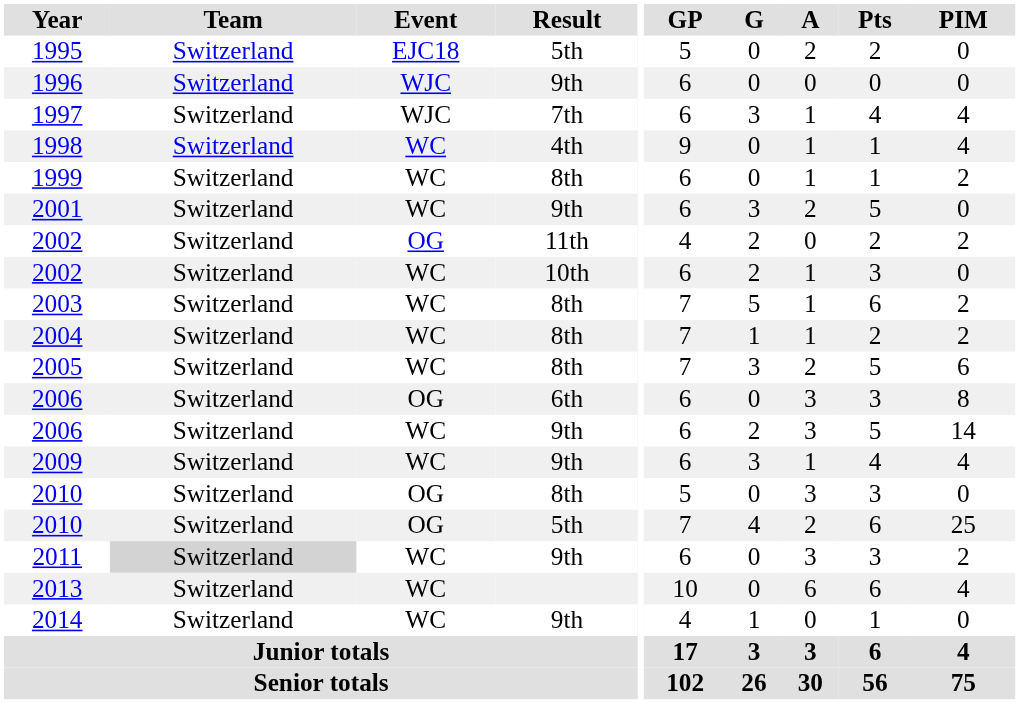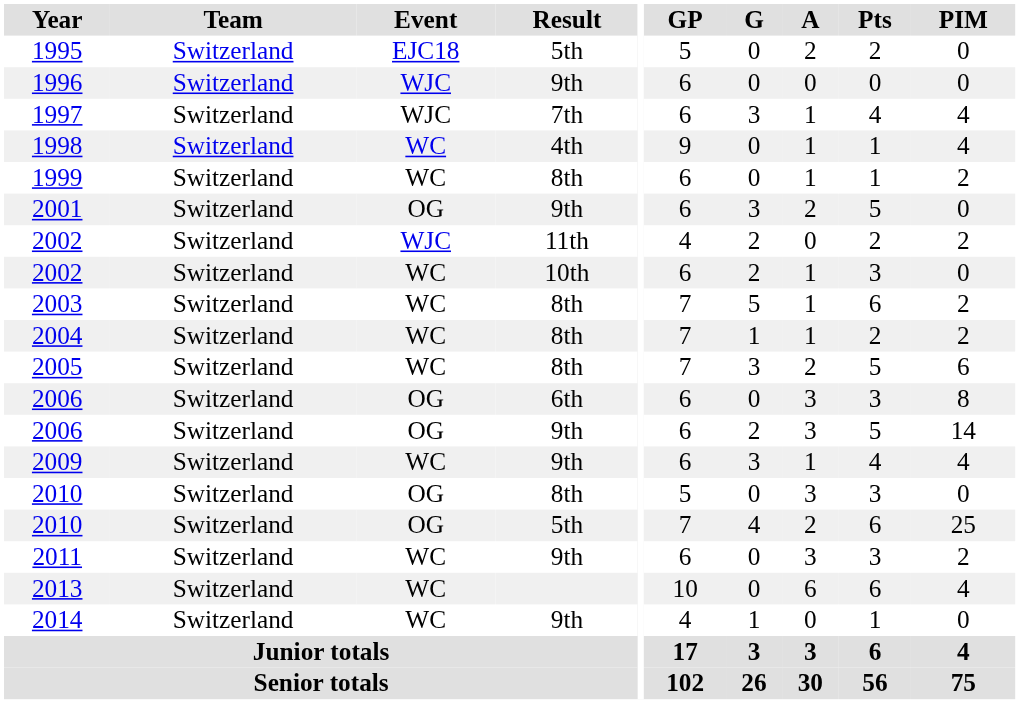 <table border="0" cellpadding="1" cellspacing="0" ID="Table3" style="text-align:center; width:40em">
 <tr ALIGN="center" bgcolor="#e0e0e0">
 <th>Year</th>
 <th>Team</th>
 <th>Event</th>
 <th>Result</th>
 <th rowspan="99" bgcolor="#ffffff"></th>
 <th>GP</th>
 <th>G</th>
 <th>A</th>
 <th>Pts</th>
 <th>PIM</th>
 </tr>
 <tr>
 <td><a href='#'>1995</a></td>
 <td><a href='#'>Switzerland</a></td>
 <td><a href='#'>EJC18</a></td>
 <td>5th</td>
 <td>5</td>
 <td>0</td>
 <td>2</td>
 <td>2</td>
 <td>0</td>
 </tr>
 <tr bgcolor="#f0f0f0">
 <td><a href='#'>1996</a></td>
 <td><a href='#'>Switzerland</a></td>
 <td><a href='#'>WJC</a></td>
 <td>9th</td>
 <td>6</td>
 <td>0</td>
 <td>0</td>
 <td>0</td>
 <td>0</td>
 </tr>
 <tr>
 <td><a href='#'>1997</a></td>
 <td>Switzerland</td>
 <td>WJC</td>
 <td>7th</td>
 <td>6</td>
 <td>3</td>
 <td>1</td>
 <td>4</td>
 <td>4</td>
 </tr>
 <tr bgcolor="#f0f0f0">
 <td><a href='#'>1998</a></td>
 <td><a href='#'>Switzerland</a></td>
 <td><a href='#'>WC</a></td>
 <td>4th</td>
 <td>9</td>
 <td>0</td>
 <td>1</td>
 <td>1</td>
 <td>4</td>
 </tr>
 <tr>
 <td><a href='#'>1999</a></td>
 <td>Switzerland</td>
 <td>WC</td>
 <td>8th</td>
 <td>6</td>
 <td>0</td>
 <td>1</td>
 <td>1</td>
 <td>2</td>
 </tr>
 <tr bgcolor="#f0f0f0">
 <td><a href='#'>2001</a></td>
 <td>Switzerland</td>
-<td>WC</td>
+<td>OG</td>
 <td>9th</td>
 <td>6</td>
 <td>3</td>
 <td>2</td>
 <td>5</td>
 <td>0</td>
 </tr>
 <tr>
 <td><a href='#'>2002</a></td>
 <td>Switzerland</td>
-<td><a href='#'>OG</a></td>
+<td><a href='#'>WJC</a></td>
 <td>11th</td>
 <td>4</td>
 <td>2</td>
 <td>0</td>
 <td>2</td>
 <td>2</td>
 </tr>
 <tr bgcolor="#f0f0f0">
 <td><a href='#'>2002</a></td>
 <td>Switzerland</td>
 <td>WC</td>
 <td>10th</td>
 <td>6</td>
 <td>2</td>
 <td>1</td>
 <td>3</td>
 <td>0</td>
 </tr>
 <tr>
 <td><a href='#'>2003</a></td>
 <td>Switzerland</td>
 <td>WC</td>
 <td>8th</td>
 <td>7</td>
 <td>5</td>
 <td>1</td>
 <td>6</td>
 <td>2</td>
 </tr>
 <tr bgcolor="#f0f0f0">
 <td><a href='#'>2004</a></td>
 <td>Switzerland</td>
 <td>WC</td>
 <td>8th</td>
 <td>7</td>
 <td>1</td>
 <td>1</td>
 <td>2</td>
 <td>2</td>
 </tr>
 <tr>
 <td><a href='#'>2005</a></td>
 <td>Switzerland</td>
 <td>WC</td>
 <td>8th</td>
 <td>7</td>
 <td>3</td>
 <td>2</td>
 <td>5</td>
 <td>6</td>
 </tr>
 <tr bgcolor="#f0f0f0">
 <td><a href='#'>2006</a></td>
 <td>Switzerland</td>
 <td>OG</td>
 <td>6th</td>
 <td>6</td>
 <td>0</td>
 <td>3</td>
 <td>3</td>
 <td>8</td>
 </tr>
 <tr>
 <td><a href='#'>2006</a></td>
 <td>Switzerland</td>
-<td>WC</td>
+<td>OG</td>
 <td>9th</td>
 <td>6</td>
 <td>2</td>
 <td>3</td>
 <td>5</td>
 <td>14</td>
 </tr>
 <tr bgcolor="#f0f0f0">
 <td><a href='#'>2009</a></td>
 <td>Switzerland</td>
 <td>WC</td>
 <td>9th</td>
 <td>6</td>
 <td>3</td>
 <td>1</td>
 <td>4</td>
 <td>4</td>
 </tr>
 <tr>
 <td><a href='#'>2010</a></td>
 <td>Switzerland</td>
 <td>OG</td>
 <td>8th</td>
 <td>5</td>
 <td>0</td>
 <td>3</td>
 <td>3</td>
 <td>0</td>
 </tr>
 <tr bgcolor="#f0f0f0">
 <td><a href='#'>2010</a></td>
 <td>Switzerland</td>
 <td>OG</td>
 <td>5th</td>
 <td>7</td>
 <td>4</td>
 <td>2</td>
 <td>6</td>
 <td>25</td>
 </tr>
 <tr>
 <td><a href='#'>2011</a></td>
-<td style="background: lightgrey;">Switzerland</td>
+<td>Switzerland</td>
 <td>WC</td>
 <td>9th</td>
 <td>6</td>
 <td>0</td>
 <td>3</td>
 <td>3</td>
 <td>2</td>
 </tr>
 <tr bgcolor="#f0f0f0">
 <td><a href='#'>2013</a></td>
 <td>Switzerland</td>
 <td>WC</td>
 <td></td>
 <td>10</td>
 <td>0</td>
 <td>6</td>
 <td>6</td>
 <td>4</td>
 </tr>
 <tr>
 <td><a href='#'>2014</a></td>
 <td>Switzerland</td>
 <td>WC</td>
 <td>9th</td>
 <td>4</td>
 <td>1</td>
 <td>0</td>
 <td>1</td>
 <td>0</td>
 </tr>
 <tr bgcolor="#e0e0e0">
 <th colspan="4">Junior totals</th>
 <th>17</th>
 <th>3</th>
 <th>3</th>
 <th>6</th>
 <th>4</th>
 </tr>
 <tr bgcolor="#e0e0e0">
 <th colspan="4">Senior totals</th>
 <th>102</th>
 <th>26</th>
 <th>30</th>
 <th>56</th>
 <th>75</th>
 </tr>
 </table>
